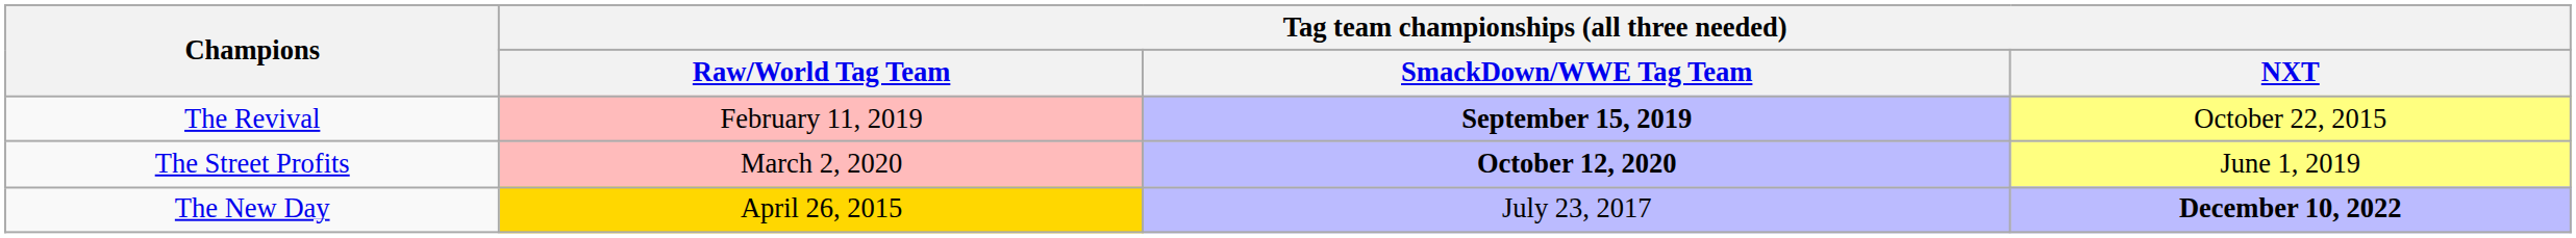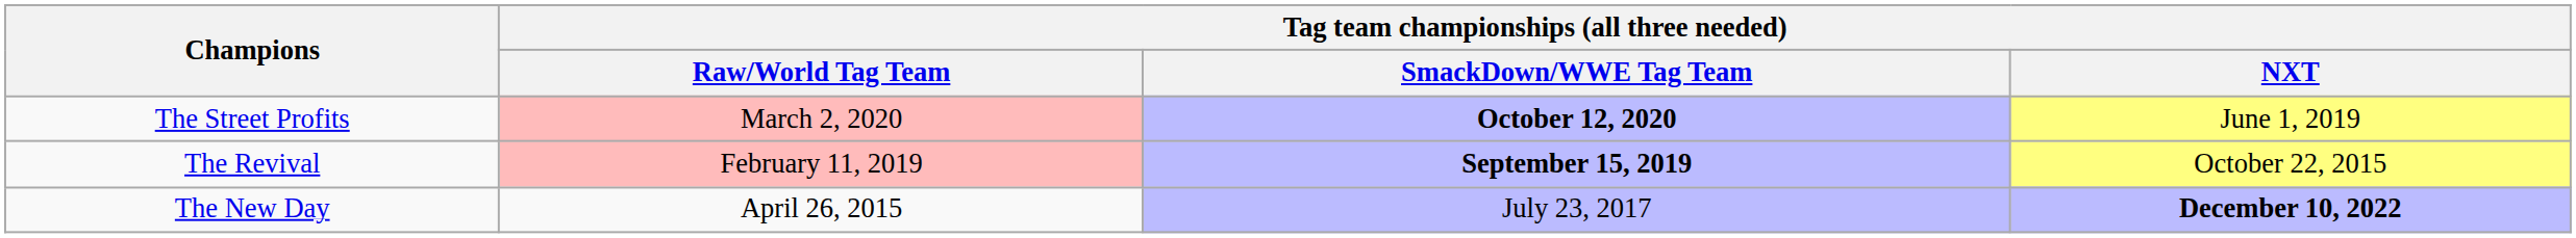 <table class="wikitable" style="font-size:85%; text-align:center; width:100%;">
 <tr>
 <th rowspan="2">Champions</th>
 <th colspan="3">Tag team championships (all three needed)</th>
 </tr>
 <tr>
 <th><a href='#'>Raw/World Tag Team</a></th>
 <th><a href='#'>SmackDown/WWE Tag Team</a></th>
 <th><a href='#'>NXT</a></th>
 </tr>
 <tr>
+<td><a href='#'>The Street Profits</a><br></td>
+<td style="background: #FFBBBB;">March 2, 2020</td>
+<td style="background: #BBBBFF;"><strong>October 12, 2020</strong></td>
+<td style="background: #FFFF80;">June 1, 2019</td>
+</tr>
+<tr>
 <td><a href='#'>The Revival</a><br></td>
 <td style="background: #FFBBBB;">February 11, 2019</td>
 <td style="background: #BBBBFF;"><strong>September 15, 2019</strong></td>
 <td style="background: #FFFF80;">October 22, 2015</td>
 </tr>
 <tr>
-<td><a href='#'>The Street Profits</a><br></td>
-<td style="background: #FFBBBB;">March 2, 2020</td>
-<td style="background: #BBBBFF;"><strong>October 12, 2020</strong></td>
-<td style="background: #FFFF80;">June 1, 2019</td>
-</tr>
-<tr>
 <td><a href='#'>The New Day</a><br></td>
-<td style="background: gold;">April 26, 2015<br></td>
+<td>April 26, 2015<br></td>
 <td style="background: #BBBBFF;">July 23, 2017<br></td>
 <td style="background: #BBBBFF;"><strong>December 10, 2022</strong></td>
 </tr>
 </table>
